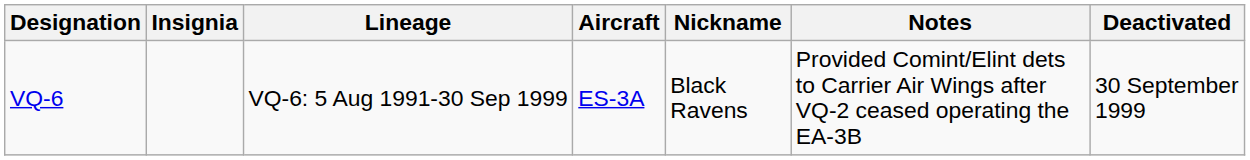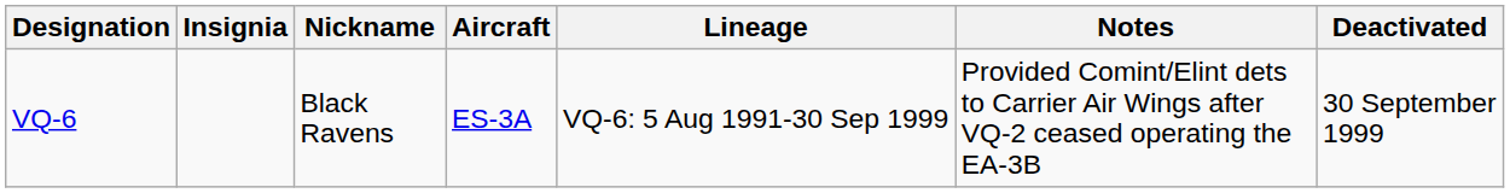 <table class="wikitable">
 <tr>
 <th>Designation</th>
 <th>Insignia</th>
+<th>Nickname</th>
+<th>Aircraft</th>
 <th>Lineage</th>
-<th>Aircraft</th>
-<th>Nickname</th>
 <th>Notes</th>
 <th>Deactivated</th>
 </tr>
 <tr>
 <td><a href='#'>VQ-6</a></td>
 <td></td>
+<td>Black Ravens</td>
+<td><a href='#'>ES-3A</a></td>
 <td style="white-space: nowrap;">VQ-6: 5 Aug 1991-30 Sep 1999</td>
-<td><a href='#'>ES-3A</a></td>
-<td>Black Ravens</td>
 <td>Provided Comint/Elint dets to Carrier Air Wings after VQ-2 ceased operating the EA-3B</td>
 <td>30 September 1999</td>
 </tr>
 </table>
